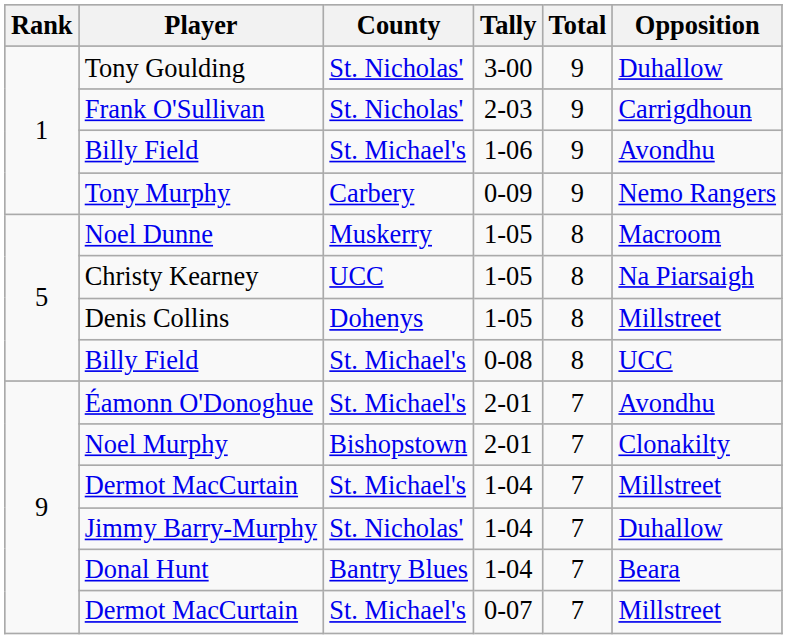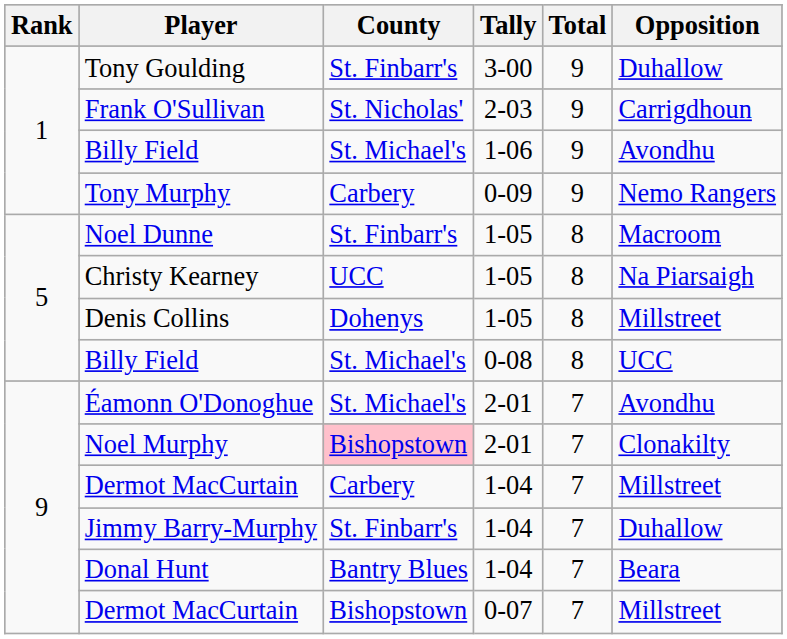 <table class="wikitable">
 <tr>
 <th>Rank</th>
 <th>Player</th>
 <th>County</th>
 <th>Tally</th>
 <th>Total</th>
 <th>Opposition</th>
 </tr>
 <tr>
 <td rowspan=4 align=center>1</td>
 <td>Tony Goulding</td>
-<td><a href='#'>St. Nicholas'</a></td>
+<td><a href='#'>St. Finbarr's</a></td>
 <td align=center>3-00</td>
 <td align=center>9</td>
 <td><a href='#'>Duhallow</a></td>
 </tr>
 <tr>
 <td><a href='#'>Frank O'Sullivan</a></td>
 <td><a href='#'>St. Nicholas'</a></td>
 <td align=center>2-03</td>
 <td align=center>9</td>
 <td><a href='#'>Carrigdhoun</a></td>
 </tr>
 <tr>
 <td><a href='#'>Billy Field</a></td>
 <td><a href='#'>St. Michael's</a></td>
 <td align=center>1-06</td>
 <td align=center>9</td>
 <td><a href='#'>Avondhu</a></td>
 </tr>
 <tr>
 <td><a href='#'>Tony Murphy</a></td>
 <td><a href='#'>Carbery</a></td>
 <td align=center>0-09</td>
 <td align=center>9</td>
 <td><a href='#'>Nemo Rangers</a></td>
 </tr>
 <tr>
 <td rowspan=4 align=center>5</td>
 <td><a href='#'>Noel Dunne</a></td>
-<td><a href='#'>Muskerry</a></td>
+<td><a href='#'>St. Finbarr's</a></td>
 <td align=center>1-05</td>
 <td align=center>8</td>
 <td><a href='#'>Macroom</a></td>
 </tr>
 <tr>
 <td>Christy Kearney</td>
 <td><a href='#'>UCC</a></td>
 <td align=center>1-05</td>
 <td align=center>8</td>
 <td><a href='#'>Na Piarsaigh</a></td>
 </tr>
 <tr>
 <td>Denis Collins</td>
 <td><a href='#'>Dohenys</a></td>
 <td align=center>1-05</td>
 <td align=center>8</td>
 <td><a href='#'>Millstreet</a></td>
 </tr>
 <tr>
 <td><a href='#'>Billy Field</a></td>
 <td><a href='#'>St. Michael's</a></td>
 <td align=center>0-08</td>
 <td align=center>8</td>
 <td><a href='#'>UCC</a></td>
 </tr>
 <tr>
 <td rowspan=6 align=center>9</td>
 <td><a href='#'>Éamonn O'Donoghue</a></td>
 <td><a href='#'>St. Michael's</a></td>
 <td align=center>2-01</td>
 <td align=center>7</td>
 <td><a href='#'>Avondhu</a></td>
 </tr>
 <tr>
 <td><a href='#'>Noel Murphy</a></td>
-<td><a href='#'>Bishopstown</a></td>
+<td style="background: pink;"><a href='#'>Bishopstown</a></td>
 <td align=center>2-01</td>
 <td align=center>7</td>
 <td><a href='#'>Clonakilty</a></td>
 </tr>
 <tr>
 <td><a href='#'>Dermot MacCurtain</a></td>
-<td><a href='#'>St. Michael's</a></td>
+<td><a href='#'>Carbery</a></td>
 <td align=center>1-04</td>
 <td align=center>7</td>
 <td><a href='#'>Millstreet</a></td>
 </tr>
 <tr>
 <td><a href='#'>Jimmy Barry-Murphy</a></td>
-<td><a href='#'>St. Nicholas'</a></td>
+<td><a href='#'>St. Finbarr's</a></td>
 <td align=center>1-04</td>
 <td align=center>7</td>
 <td><a href='#'>Duhallow</a></td>
 </tr>
 <tr>
 <td><a href='#'>Donal Hunt</a></td>
 <td><a href='#'>Bantry Blues</a></td>
 <td align=center>1-04</td>
 <td align=center>7</td>
 <td><a href='#'>Beara</a></td>
 </tr>
 <tr>
 <td><a href='#'>Dermot MacCurtain</a></td>
-<td><a href='#'>St. Michael's</a></td>
+<td><a href='#'>Bishopstown</a></td>
 <td align=center>0-07</td>
 <td align=center>7</td>
 <td><a href='#'>Millstreet</a></td>
 </tr>
 </table>
